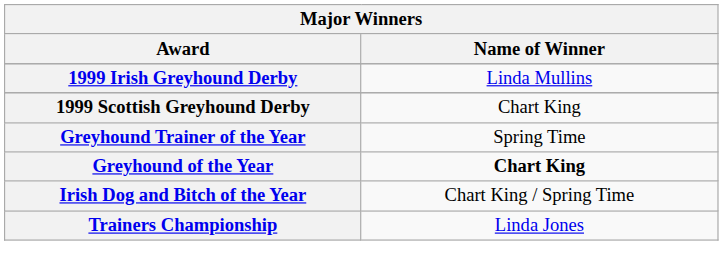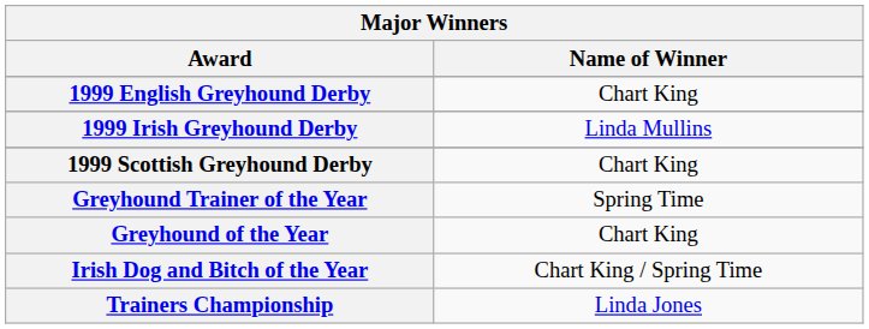 <table class="wikitable">
 <tr>
 <th colspan="2">Major Winners</th>
 </tr>
 <tr>
 <th width=300>Award</th>
 <th width=300>Name of Winner</th>
 </tr>
 <tr>
+</tr>
+<tr align=center>
+<th><a href='#'>1999 English Greyhound Derby</a></th>
+<td>Chart King </td>
 </tr>
 <tr>
 </tr>
 <tr align=center>
 <th><a href='#'>1999 Irish Greyhound Derby</a></th>
 <td><a href='#'>Linda Mullins</a></td>
 </tr>
 <tr>
 </tr>
 <tr align=center>
 <th>1999 Scottish Greyhound Derby</th>
 <td>Chart King </td>
 </tr>
 <tr align=center>
 <th><a href='#'>Greyhound Trainer of the Year</a></th>
 <td>Spring Time </td>
 </tr>
 <tr align=center>
 <th><a href='#'>Greyhound of the Year</a></th>
-<td><strong>Chart King</strong></td>
+<td>Chart King</td>
 </tr>
 <tr align=center>
 <th><a href='#'>Irish Dog and Bitch of the Year</a></th>
 <td>Chart King / Spring Time</td>
 </tr>
 <tr align=center>
 <th><a href='#'>Trainers Championship</a></th>
 <td><a href='#'>Linda Jones</a></td>
 </tr>
 </table>
